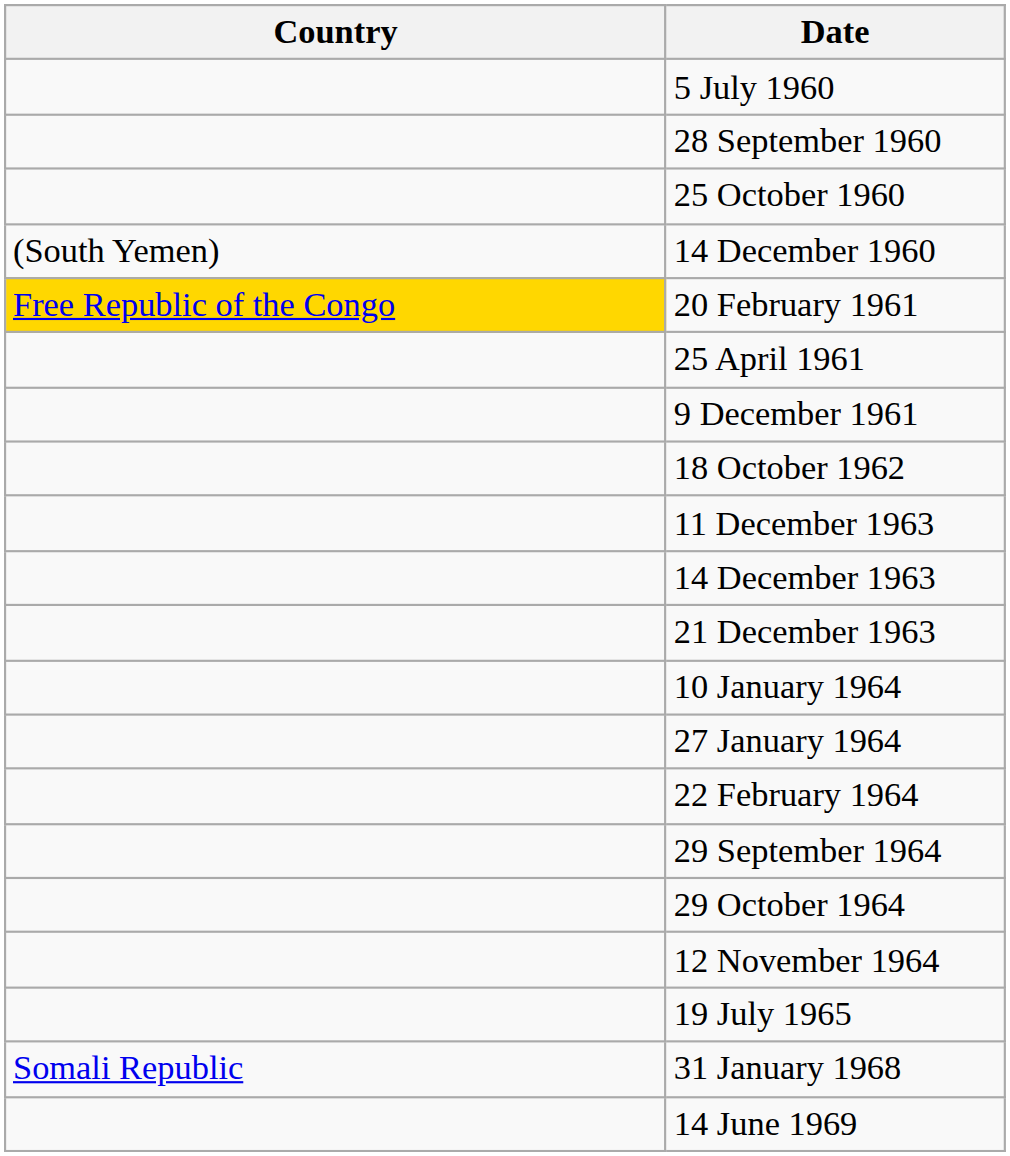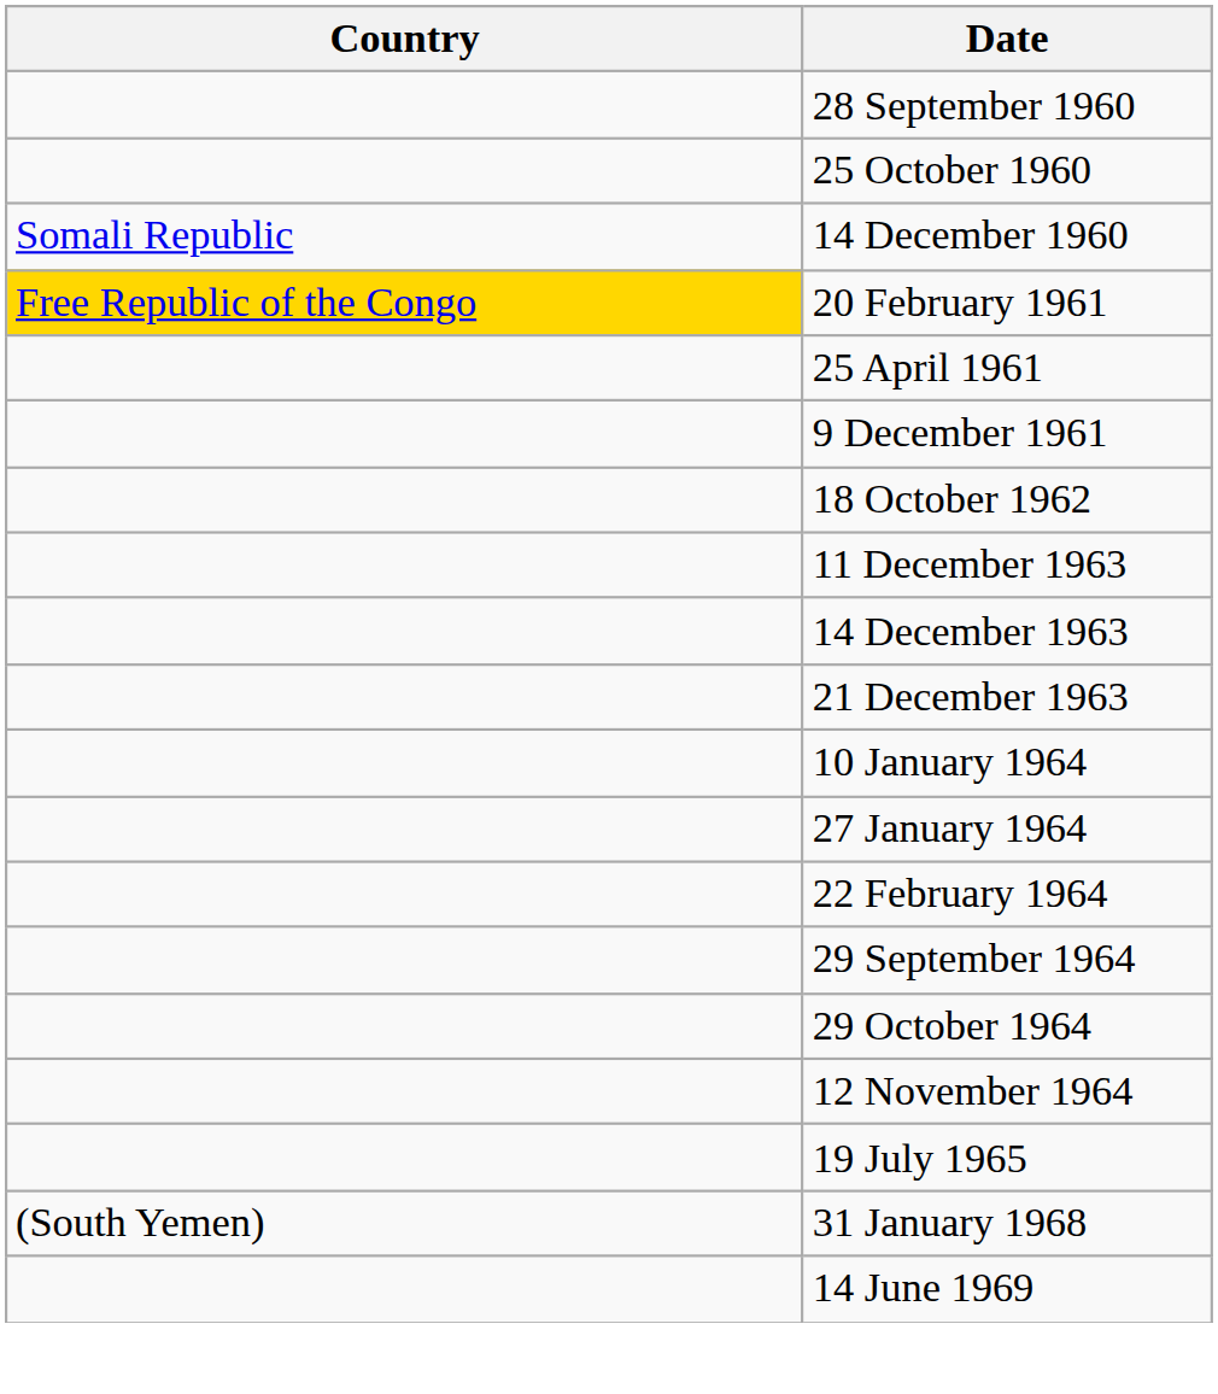 <table class="wikitable" border=1 style="border-collapse: collapse;">
 <tr bgcolor="#cccccc">
 <th width=300>Country</th>
 <th width=150>Date</th>
-</tr>
-<tr>
-<td></td>
-<td>5 July 1960</td>
 </tr>
 <tr>
 <td></td>
 <td>28 September 1960</td>
 </tr>
 <tr>
 <td></td>
 <td>25 October 1960</td>
 </tr>
 <tr>
-<td> (South Yemen)</td>
+<td> <a href='#'>Somali Republic</a></td>
 <td>14 December 1960</td>
 </tr>
 <tr>
 <td style="background: gold;"> <a href='#'>Free Republic of the Congo</a></td>
 <td>20 February 1961</td>
 </tr>
 <tr>
 <td></td>
 <td>25 April 1961</td>
 </tr>
 <tr>
 <td></td>
 <td>9 December 1961</td>
 </tr>
 <tr>
 <td></td>
 <td>18 October 1962</td>
 </tr>
 <tr>
 <td></td>
 <td>11 December 1963</td>
 </tr>
 <tr>
 <td></td>
 <td>14 December 1963</td>
 </tr>
 <tr>
 <td></td>
 <td>21 December 1963</td>
 </tr>
 <tr>
 <td></td>
 <td>10 January 1964</td>
 </tr>
 <tr>
 <td></td>
 <td>27 January 1964</td>
 </tr>
 <tr>
 <td></td>
 <td>22 February 1964</td>
 </tr>
 <tr>
 <td></td>
 <td>29 September 1964</td>
 </tr>
 <tr>
 <td></td>
 <td>29 October 1964</td>
 </tr>
 <tr>
 <td></td>
 <td>12 November 1964</td>
 </tr>
 <tr>
 <td></td>
 <td>19 July 1965</td>
 </tr>
 <tr>
-<td> <a href='#'>Somali Republic</a></td>
+<td> (South Yemen)</td>
 <td>31 January 1968</td>
 </tr>
 <tr>
 <td></td>
 <td>14 June 1969</td>
 </tr>
 </table>
